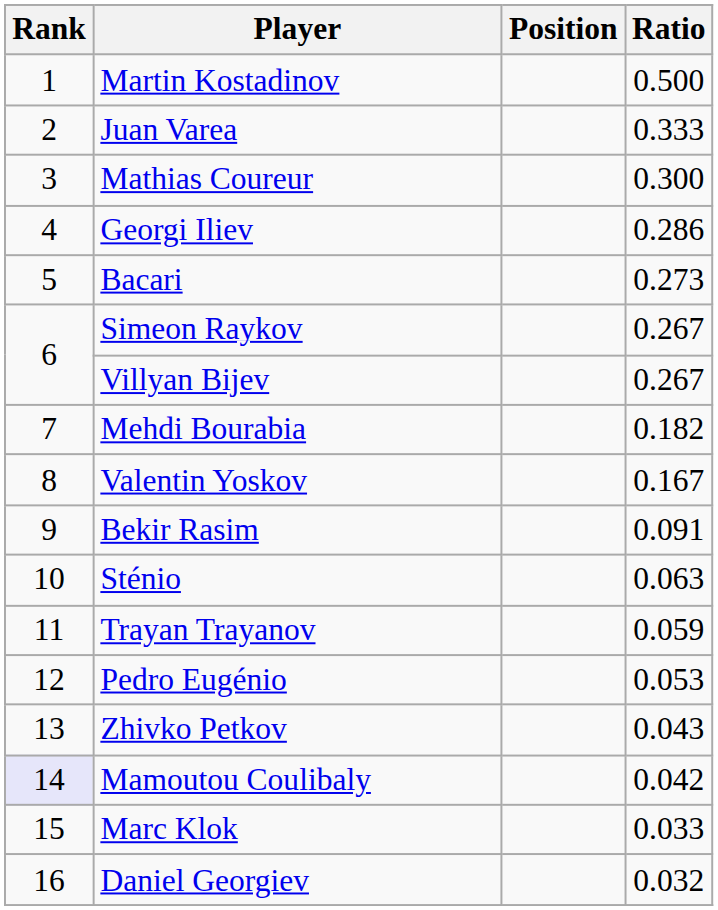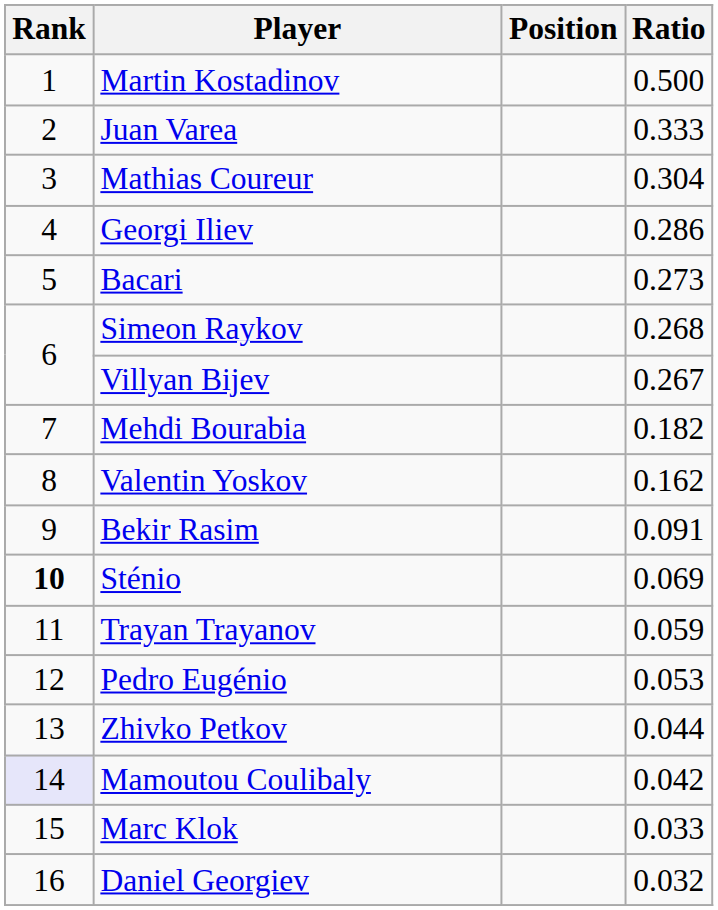 <table class="wikitable" style="text-align:center;">
 <tr>
 <th>Rank</th>
 <th style="width:200px;">Player</th>
 <th>Position</th>
 <th> Ratio</th>
 </tr>
 <tr>
 <td>1</td>
 <td align=left> <a href='#'>Martin Kostadinov</a></td>
 <td></td>
 <td>0.500</td>
 </tr>
 <tr>
 <td>2</td>
 <td align=left> <a href='#'>Juan Varea</a></td>
 <td></td>
 <td>0.333</td>
 </tr>
 <tr>
 <td>3</td>
 <td align=left> <a href='#'>Mathias Coureur</a></td>
 <td></td>
-<td>0.300</td>
+<td>0.304</td>
 </tr>
 <tr>
 <td>4</td>
 <td align=left> <a href='#'>Georgi Iliev</a></td>
 <td></td>
 <td>0.286</td>
 </tr>
 <tr>
 <td>5</td>
 <td align=left> <a href='#'>Bacari</a></td>
 <td></td>
 <td>0.273</td>
 </tr>
 <tr>
 <td rowspan=2>6</td>
 <td align=left> <a href='#'>Simeon Raykov</a></td>
 <td></td>
-<td>0.267</td>
+<td>0.268</td>
 </tr>
 <tr>
 <td align=left> <a href='#'>Villyan Bijev</a></td>
 <td></td>
 <td>0.267</td>
 </tr>
 <tr>
 <td>7</td>
 <td align=left> <a href='#'>Mehdi Bourabia</a></td>
 <td></td>
 <td>0.182</td>
 </tr>
 <tr>
 <td>8</td>
 <td align=left> <a href='#'>Valentin Yoskov</a></td>
 <td></td>
-<td>0.167</td>
+<td>0.162</td>
 </tr>
 <tr>
 <td>9</td>
 <td align=left> <a href='#'>Bekir Rasim</a></td>
 <td></td>
 <td>0.091</td>
 </tr>
 <tr>
-<td>10</td>
+<td><strong>10</strong></td>
 <td align=left> <a href='#'>Sténio</a></td>
 <td></td>
-<td>0.063</td>
+<td>0.069</td>
 </tr>
 <tr>
 <td>11</td>
 <td align=left> <a href='#'>Trayan Trayanov</a></td>
 <td></td>
 <td>0.059</td>
 </tr>
 <tr>
 <td>12</td>
 <td align=left> <a href='#'>Pedro Eugénio</a></td>
 <td></td>
 <td>0.053</td>
 </tr>
 <tr>
 <td>13</td>
 <td align=left> <a href='#'>Zhivko Petkov</a></td>
 <td></td>
-<td>0.043</td>
+<td>0.044</td>
 </tr>
 <tr>
 <td style="background: lavender;">14</td>
 <td align=left> <a href='#'>Mamoutou Coulibaly</a></td>
 <td></td>
 <td>0.042</td>
 </tr>
 <tr>
 <td>15</td>
 <td align=left> <a href='#'>Marc Klok</a></td>
 <td></td>
 <td>0.033</td>
 </tr>
 <tr>
 <td>16</td>
 <td align=left> <a href='#'>Daniel Georgiev</a></td>
 <td></td>
 <td>0.032</td>
 </tr>
 <tr>
 </tr>
 </table>
